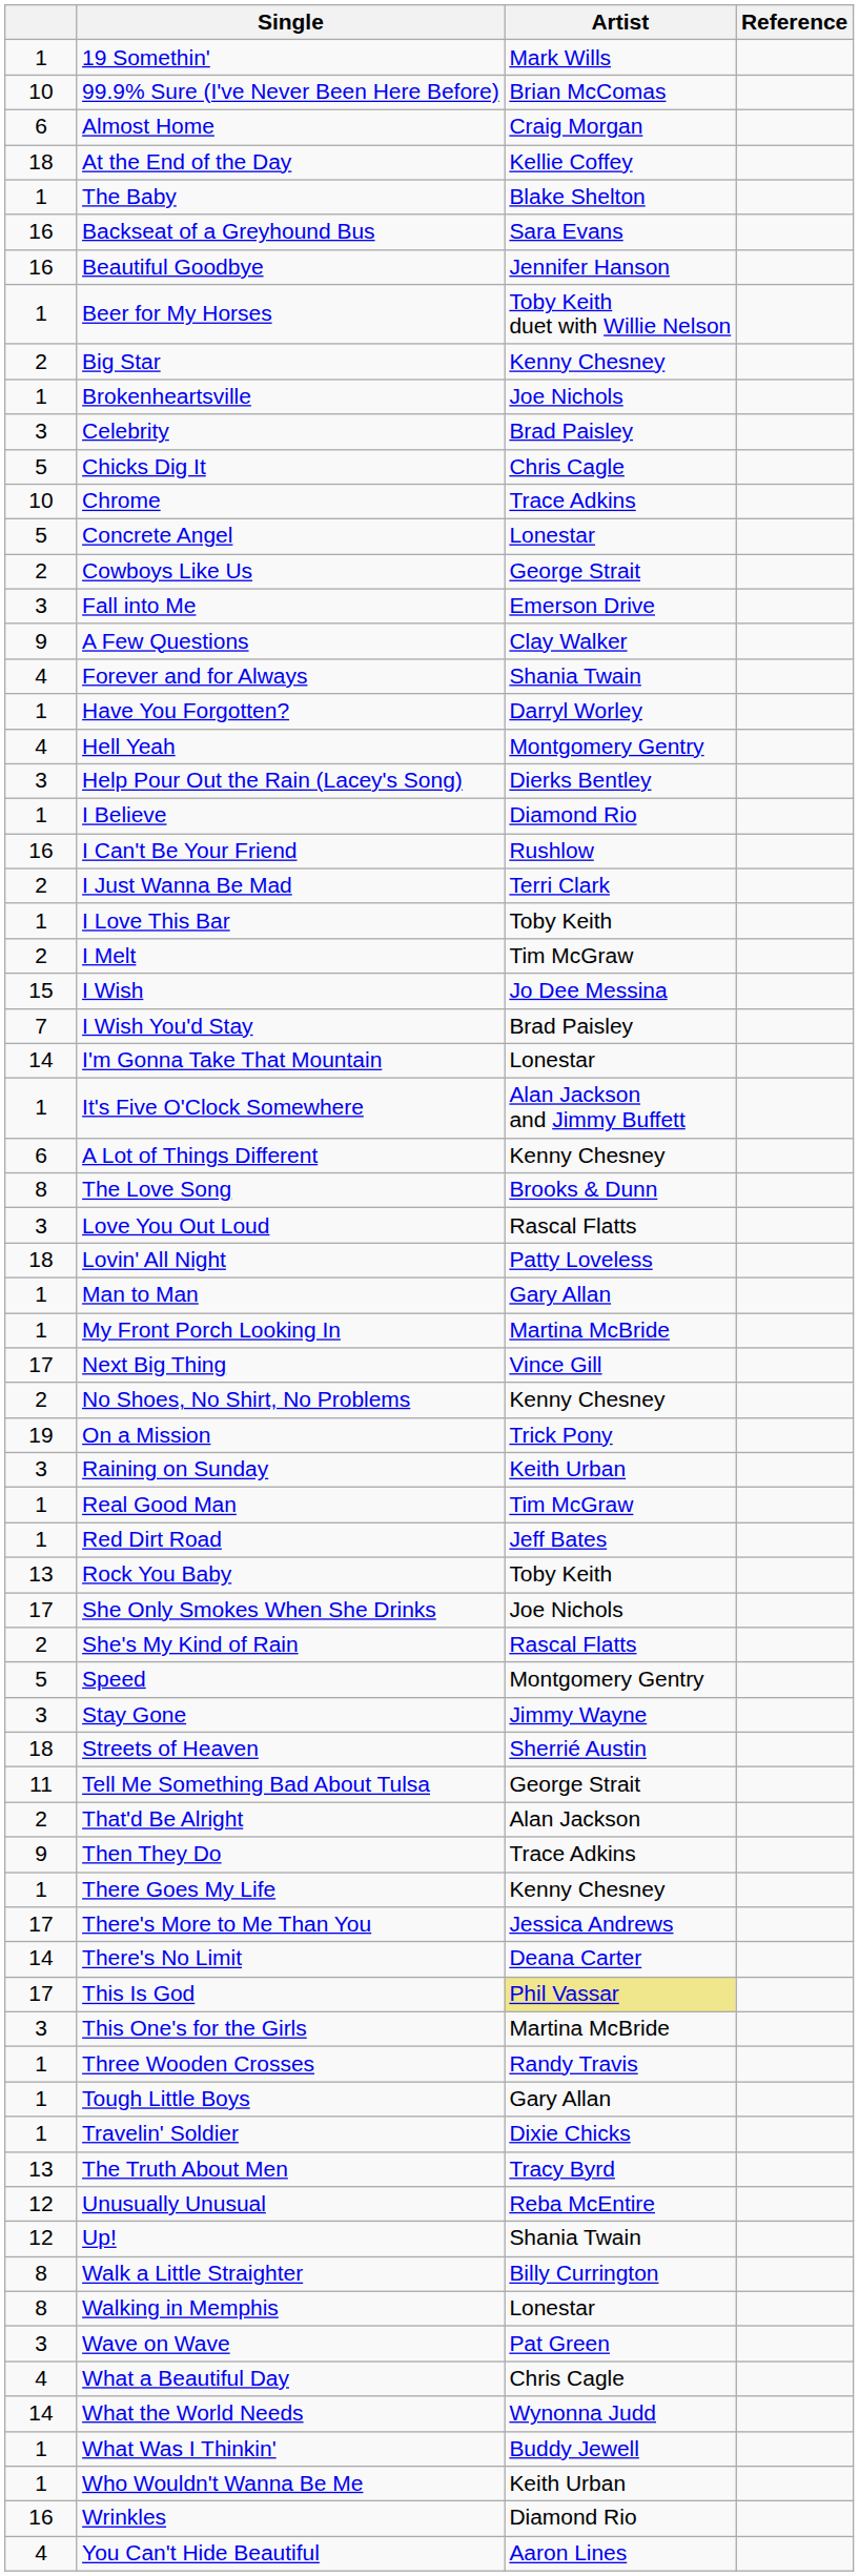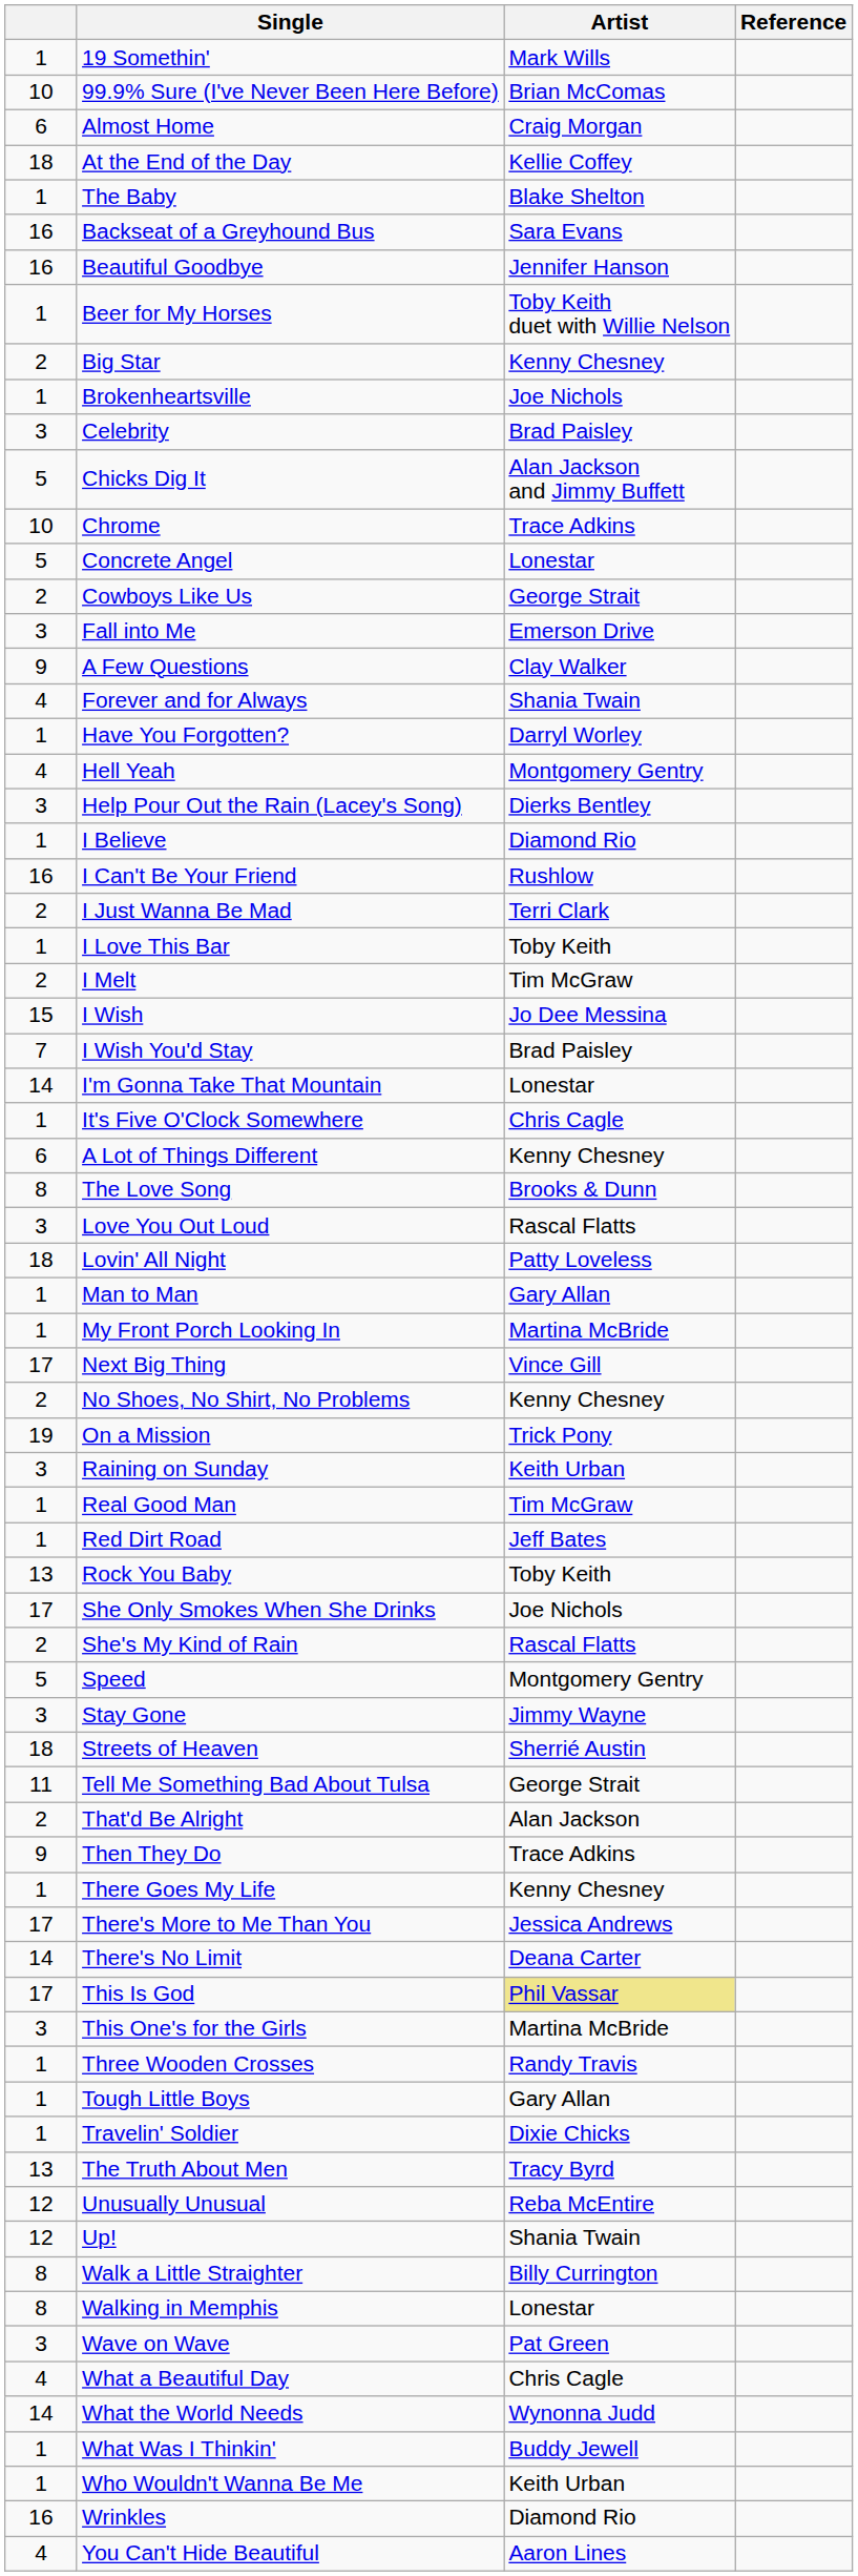 <table class="wikitable sortable">
 <tr>
 <th width=45></th>
 <th width=auto>Single</th>
 <th width=auto>Artist</th>
 <th width=auto>Reference</th>
 </tr>
 <tr>
 <td align="center">1</td>
 <td><a href='#'>19 Somethin'</a></td>
 <td><a href='#'>Mark Wills</a></td>
 <td></td>
 </tr>
 <tr>
 <td align="center">10</td>
 <td><a href='#'>99.9% Sure (I've Never Been Here Before)</a></td>
 <td><a href='#'>Brian McComas</a></td>
 <td></td>
 </tr>
 <tr>
 <td align="center">6</td>
 <td><a href='#'>Almost Home</a></td>
 <td><a href='#'>Craig Morgan</a></td>
 <td></td>
 </tr>
 <tr>
 <td align="center">18</td>
 <td><a href='#'>At the End of the Day</a></td>
 <td><a href='#'>Kellie Coffey</a></td>
 <td></td>
 </tr>
 <tr>
 <td align="center">1</td>
 <td><a href='#'>The Baby</a></td>
 <td><a href='#'>Blake Shelton</a></td>
 <td></td>
 </tr>
 <tr>
 <td align="center">16</td>
 <td><a href='#'>Backseat of a Greyhound Bus</a></td>
 <td><a href='#'>Sara Evans</a></td>
 <td></td>
 </tr>
 <tr>
 <td align="center">16</td>
 <td><a href='#'>Beautiful Goodbye</a></td>
 <td><a href='#'>Jennifer Hanson</a></td>
 <td></td>
 </tr>
 <tr>
 <td align="center">1</td>
 <td><a href='#'>Beer for My Horses</a></td>
 <td><a href='#'>Toby Keith</a><br>duet with <a href='#'>Willie Nelson</a></td>
 <td></td>
 </tr>
 <tr>
 <td align="center">2</td>
 <td><a href='#'>Big Star</a></td>
 <td><a href='#'>Kenny Chesney</a></td>
 <td></td>
 </tr>
 <tr>
 <td align="center">1</td>
 <td><a href='#'>Brokenheartsville</a></td>
 <td><a href='#'>Joe Nichols</a></td>
 <td></td>
 </tr>
 <tr>
 <td align="center">3</td>
 <td><a href='#'>Celebrity</a></td>
 <td><a href='#'>Brad Paisley</a></td>
 <td></td>
 </tr>
 <tr>
 <td align="center">5</td>
 <td><a href='#'>Chicks Dig It</a></td>
-<td><a href='#'>Chris Cagle</a></td>
+<td><a href='#'>Alan Jackson</a><br>and <a href='#'>Jimmy Buffett</a></td>
 <td></td>
 </tr>
 <tr>
 <td align="center">10</td>
 <td><a href='#'>Chrome</a></td>
 <td><a href='#'>Trace Adkins</a></td>
 <td></td>
 </tr>
 <tr>
 <td align="center">5</td>
 <td><a href='#'>Concrete Angel</a></td>
 <td><a href='#'>Lonestar</a></td>
 <td></td>
 </tr>
 <tr>
 <td align="center">2</td>
 <td><a href='#'>Cowboys Like Us</a></td>
 <td><a href='#'>George Strait</a></td>
 <td></td>
 </tr>
 <tr>
 <td align="center">3</td>
 <td><a href='#'>Fall into Me</a></td>
 <td><a href='#'>Emerson Drive</a></td>
 <td></td>
 </tr>
 <tr>
 <td align="center">9</td>
 <td><a href='#'>A Few Questions</a></td>
 <td><a href='#'>Clay Walker</a></td>
 <td></td>
 </tr>
 <tr>
 <td align="center">4</td>
 <td><a href='#'>Forever and for Always</a></td>
 <td><a href='#'>Shania Twain</a></td>
 <td></td>
 </tr>
 <tr>
 <td align="center">1</td>
 <td><a href='#'>Have You Forgotten?</a></td>
 <td><a href='#'>Darryl Worley</a></td>
 <td></td>
 </tr>
 <tr>
 <td align="center">4</td>
 <td><a href='#'>Hell Yeah</a></td>
 <td><a href='#'>Montgomery Gentry</a></td>
 <td></td>
 </tr>
 <tr>
 <td align="center">3</td>
 <td><a href='#'>Help Pour Out the Rain (Lacey's Song)</a></td>
 <td><a href='#'>Dierks Bentley</a></td>
 <td></td>
 </tr>
 <tr>
 <td align="center">1</td>
 <td><a href='#'>I Believe</a></td>
 <td><a href='#'>Diamond Rio</a></td>
 <td></td>
 </tr>
 <tr>
 <td align="center">16</td>
 <td><a href='#'>I Can't Be Your Friend</a></td>
 <td><a href='#'>Rushlow</a></td>
 <td></td>
 </tr>
 <tr>
 <td align="center">2</td>
 <td><a href='#'>I Just Wanna Be Mad</a></td>
 <td><a href='#'>Terri Clark</a></td>
 <td></td>
 </tr>
 <tr>
 <td align="center">1</td>
 <td><a href='#'>I Love This Bar</a></td>
 <td>Toby Keith</td>
 <td></td>
 </tr>
 <tr>
 <td align="center">2</td>
 <td><a href='#'>I Melt</a></td>
 <td>Tim McGraw</td>
 <td></td>
 </tr>
 <tr>
 <td align="center">15</td>
 <td><a href='#'>I Wish</a></td>
 <td><a href='#'>Jo Dee Messina</a></td>
 <td></td>
 </tr>
 <tr>
 <td align="center">7</td>
 <td><a href='#'>I Wish You'd Stay</a></td>
 <td>Brad Paisley</td>
 <td></td>
 </tr>
 <tr>
 <td align="center">14</td>
 <td><a href='#'>I'm Gonna Take That Mountain</a></td>
 <td>Lonestar</td>
 <td></td>
 </tr>
 <tr>
 <td align="center">1</td>
 <td><a href='#'>It's Five O'Clock Somewhere</a></td>
-<td><a href='#'>Alan Jackson</a><br>and <a href='#'>Jimmy Buffett</a></td>
+<td><a href='#'>Chris Cagle</a></td>
 <td></td>
 </tr>
 <tr>
 <td align="center">6</td>
 <td><a href='#'>A Lot of Things Different</a></td>
 <td>Kenny Chesney</td>
 <td></td>
 </tr>
 <tr>
 <td align="center">8</td>
 <td><a href='#'>The Love Song</a></td>
 <td><a href='#'>Brooks & Dunn</a></td>
 <td></td>
 </tr>
 <tr>
 <td align="center">3</td>
 <td><a href='#'>Love You Out Loud</a></td>
 <td>Rascal Flatts</td>
 <td></td>
 </tr>
 <tr>
 <td align="center">18</td>
 <td><a href='#'>Lovin' All Night</a></td>
 <td><a href='#'>Patty Loveless</a></td>
 <td></td>
 </tr>
 <tr>
 <td align="center">1</td>
 <td><a href='#'>Man to Man</a></td>
 <td><a href='#'>Gary Allan</a></td>
 <td></td>
 </tr>
 <tr>
 <td align="center">1</td>
 <td><a href='#'>My Front Porch Looking In</a></td>
 <td><a href='#'>Martina McBride</a></td>
 <td></td>
 </tr>
 <tr>
 <td align="center">17</td>
 <td><a href='#'>Next Big Thing</a></td>
 <td><a href='#'>Vince Gill</a></td>
 <td></td>
 </tr>
 <tr>
 <td align="center">2</td>
 <td><a href='#'>No Shoes, No Shirt, No Problems</a></td>
 <td>Kenny Chesney</td>
 <td></td>
 </tr>
 <tr>
 <td align="center">19</td>
 <td><a href='#'>On a Mission</a></td>
 <td><a href='#'>Trick Pony</a></td>
 <td></td>
 </tr>
 <tr>
 <td align="center">3</td>
 <td><a href='#'>Raining on Sunday</a></td>
 <td><a href='#'>Keith Urban</a></td>
 <td></td>
 </tr>
 <tr>
 <td align="center">1</td>
 <td><a href='#'>Real Good Man</a></td>
 <td><a href='#'>Tim McGraw</a></td>
 <td></td>
 </tr>
 <tr>
 <td align="center">1</td>
 <td><a href='#'>Red Dirt Road</a></td>
 <td><a href='#'>Jeff Bates</a></td>
 <td></td>
 </tr>
 <tr>
 <td align="center">13</td>
 <td><a href='#'>Rock You Baby</a></td>
 <td>Toby Keith</td>
 <td></td>
 </tr>
 <tr>
 <td align="center">17</td>
 <td><a href='#'>She Only Smokes When She Drinks</a></td>
 <td>Joe Nichols</td>
 <td></td>
 </tr>
 <tr>
 <td align="center">2</td>
 <td><a href='#'>She's My Kind of Rain</a></td>
 <td><a href='#'>Rascal Flatts</a></td>
 <td></td>
 </tr>
 <tr>
 <td align="center">5</td>
 <td><a href='#'>Speed</a></td>
 <td>Montgomery Gentry</td>
 <td></td>
 </tr>
 <tr>
 <td align="center">3</td>
 <td><a href='#'>Stay Gone</a></td>
 <td><a href='#'>Jimmy Wayne</a></td>
 <td></td>
 </tr>
 <tr>
 <td align="center">18</td>
 <td><a href='#'>Streets of Heaven</a></td>
 <td><a href='#'>Sherrié Austin</a></td>
 <td></td>
 </tr>
 <tr>
 <td align="center">11</td>
 <td><a href='#'>Tell Me Something Bad About Tulsa</a></td>
 <td>George Strait</td>
 <td></td>
 </tr>
 <tr>
 <td align="center">2</td>
 <td><a href='#'>That'd Be Alright</a></td>
 <td>Alan Jackson</td>
 <td></td>
 </tr>
 <tr>
 <td align="center">9</td>
 <td><a href='#'>Then They Do</a></td>
 <td>Trace Adkins</td>
 <td></td>
 </tr>
 <tr>
 <td align="center">1</td>
 <td><a href='#'>There Goes My Life</a></td>
 <td>Kenny Chesney</td>
 <td></td>
 </tr>
 <tr>
 <td align="center">17</td>
 <td><a href='#'>There's More to Me Than You</a></td>
 <td><a href='#'>Jessica Andrews</a></td>
 <td></td>
 </tr>
 <tr>
 <td align="center">14</td>
 <td><a href='#'>There's No Limit</a></td>
 <td><a href='#'>Deana Carter</a></td>
 <td></td>
 </tr>
 <tr>
 <td align="center">17</td>
 <td><a href='#'>This Is God</a></td>
 <td style="background: khaki;"><a href='#'>Phil Vassar</a></td>
 <td></td>
 </tr>
 <tr>
 <td align="center">3</td>
 <td><a href='#'>This One's for the Girls</a></td>
 <td>Martina McBride</td>
 <td></td>
 </tr>
 <tr>
 <td align="center">1</td>
 <td><a href='#'>Three Wooden Crosses</a></td>
 <td><a href='#'>Randy Travis</a></td>
 <td></td>
 </tr>
 <tr>
 <td align="center">1</td>
 <td><a href='#'>Tough Little Boys</a></td>
 <td>Gary Allan</td>
 <td></td>
 </tr>
 <tr>
 <td align="center">1</td>
 <td><a href='#'>Travelin' Soldier</a></td>
 <td><a href='#'>Dixie Chicks</a></td>
 <td></td>
 </tr>
 <tr>
 <td align="center">13</td>
 <td><a href='#'>The Truth About Men</a></td>
 <td><a href='#'>Tracy Byrd</a></td>
 <td></td>
 </tr>
 <tr>
 <td align="center">12</td>
 <td><a href='#'>Unusually Unusual</a></td>
 <td><a href='#'>Reba McEntire</a></td>
 <td></td>
 </tr>
 <tr>
 <td align="center">12</td>
 <td><a href='#'>Up!</a></td>
 <td>Shania Twain</td>
 <td></td>
 </tr>
 <tr>
 <td align="center">8</td>
 <td><a href='#'>Walk a Little Straighter</a></td>
 <td><a href='#'>Billy Currington</a></td>
 <td></td>
 </tr>
 <tr>
 <td align="center">8</td>
 <td><a href='#'>Walking in Memphis</a></td>
 <td>Lonestar</td>
 <td></td>
 </tr>
 <tr>
 <td align="center">3</td>
 <td><a href='#'>Wave on Wave</a></td>
 <td><a href='#'>Pat Green</a></td>
 <td></td>
 </tr>
 <tr>
 <td align="center">4</td>
 <td><a href='#'>What a Beautiful Day</a></td>
 <td>Chris Cagle</td>
 <td></td>
 </tr>
 <tr>
 <td align="center">14</td>
 <td><a href='#'>What the World Needs</a></td>
 <td><a href='#'>Wynonna Judd</a></td>
 <td></td>
 </tr>
 <tr>
 <td align="center">1</td>
 <td><a href='#'>What Was I Thinkin'</a></td>
 <td><a href='#'>Buddy Jewell</a></td>
 <td></td>
 </tr>
 <tr>
 <td align="center">1</td>
 <td><a href='#'>Who Wouldn't Wanna Be Me</a></td>
 <td>Keith Urban</td>
 <td></td>
 </tr>
 <tr>
 <td align="center">16</td>
 <td><a href='#'>Wrinkles</a></td>
 <td>Diamond Rio</td>
 <td></td>
 </tr>
 <tr>
 <td align="center">4</td>
 <td><a href='#'>You Can't Hide Beautiful</a></td>
 <td><a href='#'>Aaron Lines</a></td>
 <td></td>
 </tr>
 </table>
